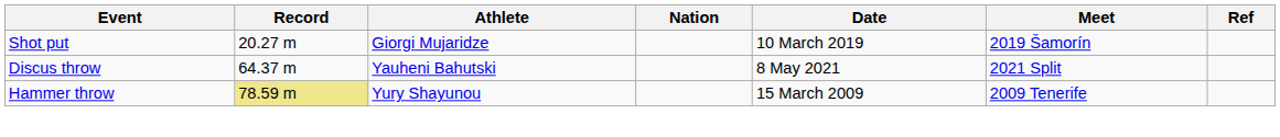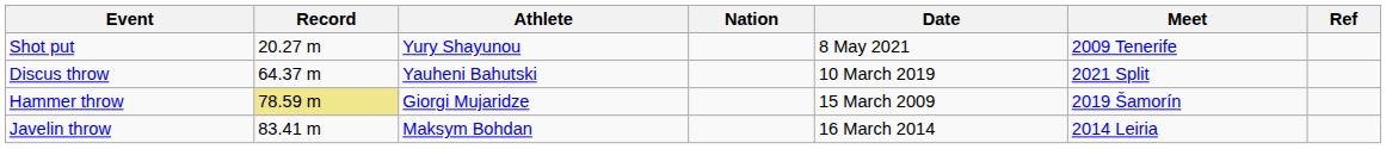 <table class="wikitable" style="font-size:95%; width: 95%;">
 <tr>
 <th>Event</th>
 <th>Record</th>
 <th>Athlete</th>
 <th>Nation</th>
 <th>Date</th>
 <th>Meet</th>
 <th>Ref</th>
 </tr>
 <tr>
 <td><a href='#'>Shot put</a></td>
 <td>20.27 m</td>
-<td><a href='#'>Giorgi Mujaridze</a></td>
+<td><a href='#'>Yury Shayunou</a></td>
 <td></td>
-<td>10 March 2019</td>
-<td><a href='#'>2019 Šamorín</a></td>
+<td>8 May 2021</td>
+<td><a href='#'>2009 Tenerife</a></td>
 <td></td>
 </tr>
 <tr>
 <td><a href='#'>Discus throw</a></td>
 <td>64.37 m</td>
 <td><a href='#'>Yauheni Bahutski</a></td>
 <td></td>
-<td>8 May 2021</td>
+<td>10 March 2019</td>
 <td><a href='#'>2021 Split</a></td>
 <td></td>
 </tr>
 <tr>
 <td><a href='#'>Hammer throw</a></td>
 <td style="background: khaki;">78.59 m</td>
-<td><a href='#'>Yury Shayunou</a></td>
+<td><a href='#'>Giorgi Mujaridze</a></td>
 <td></td>
 <td>15 March 2009</td>
-<td><a href='#'>2009 Tenerife</a></td>
+<td><a href='#'>2019 Šamorín</a></td>
+<td></td>
+</tr>
+<tr>
+<td><a href='#'>Javelin throw</a></td>
+<td>83.41 m</td>
+<td><a href='#'>Maksym Bohdan</a></td>
+<td></td>
+<td>16 March 2014</td>
+<td><a href='#'>2014 Leiria</a></td>
 <td></td>
 </tr>
 </table>
